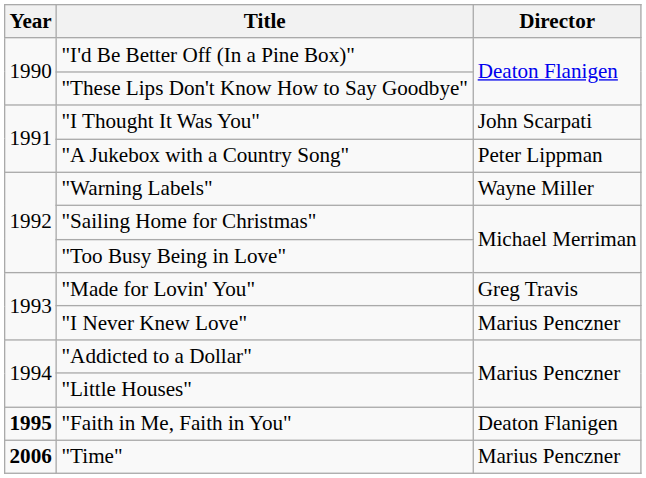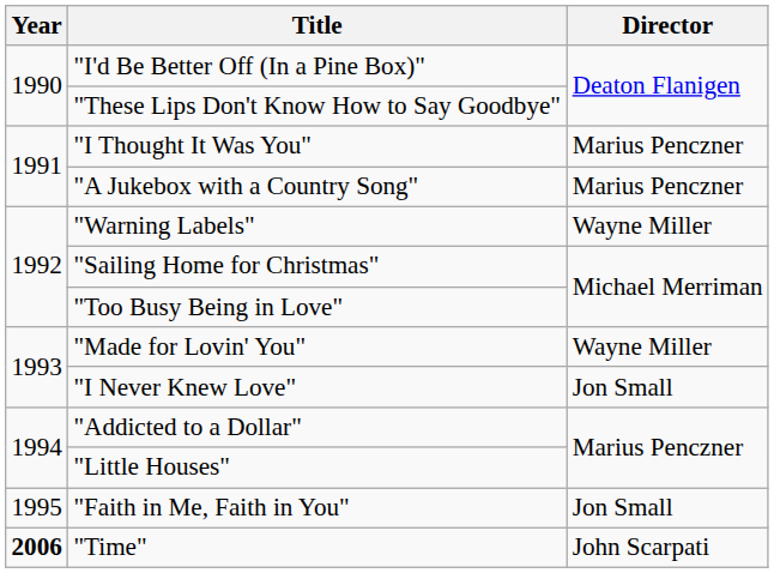 <table class="wikitable">
 <tr>
 <th>Year</th>
 <th>Title</th>
 <th>Director</th>
 </tr>
 <tr>
 <td rowspan="2">1990</td>
 <td>"I'd Be Better Off (In a Pine Box)"</td>
 <td rowspan="2"><a href='#'>Deaton Flanigen</a></td>
 </tr>
 <tr>
 <td>"These Lips Don't Know How to Say Goodbye"</td>
 </tr>
 <tr>
 <td rowspan="2">1991</td>
 <td>"I Thought It Was You"</td>
-<td>John Scarpati</td>
+<td>Marius Penczner</td>
 </tr>
 <tr>
 <td>"A Jukebox with a Country Song"</td>
-<td>Peter Lippman</td>
+<td>Marius Penczner</td>
 </tr>
 <tr>
 <td rowspan="3">1992</td>
 <td>"Warning Labels"</td>
 <td>Wayne Miller</td>
 </tr>
 <tr>
 <td>"Sailing Home for Christmas"</td>
 <td rowspan="2">Michael Merriman</td>
 </tr>
 <tr>
 <td>"Too Busy Being in Love"</td>
 </tr>
 <tr>
 <td rowspan="2">1993</td>
 <td>"Made for Lovin' You"</td>
-<td>Greg Travis</td>
+<td>Wayne Miller</td>
 </tr>
 <tr>
 <td>"I Never Knew Love"</td>
-<td>Marius Penczner</td>
+<td>Jon Small</td>
 </tr>
 <tr>
 <td rowspan="2">1994</td>
 <td>"Addicted to a Dollar"</td>
 <td rowspan="2">Marius Penczner</td>
 </tr>
 <tr>
 <td>"Little Houses"</td>
 </tr>
 <tr>
-<td><strong>1995</strong></td>
+<td>1995</td>
 <td>"Faith in Me, Faith in You"</td>
-<td>Deaton Flanigen</td>
+<td>Jon Small</td>
 </tr>
 <tr>
 <td><strong>2006</strong></td>
 <td>"Time"</td>
-<td>Marius Penczner</td>
+<td>John Scarpati</td>
 </tr>
 </table>
